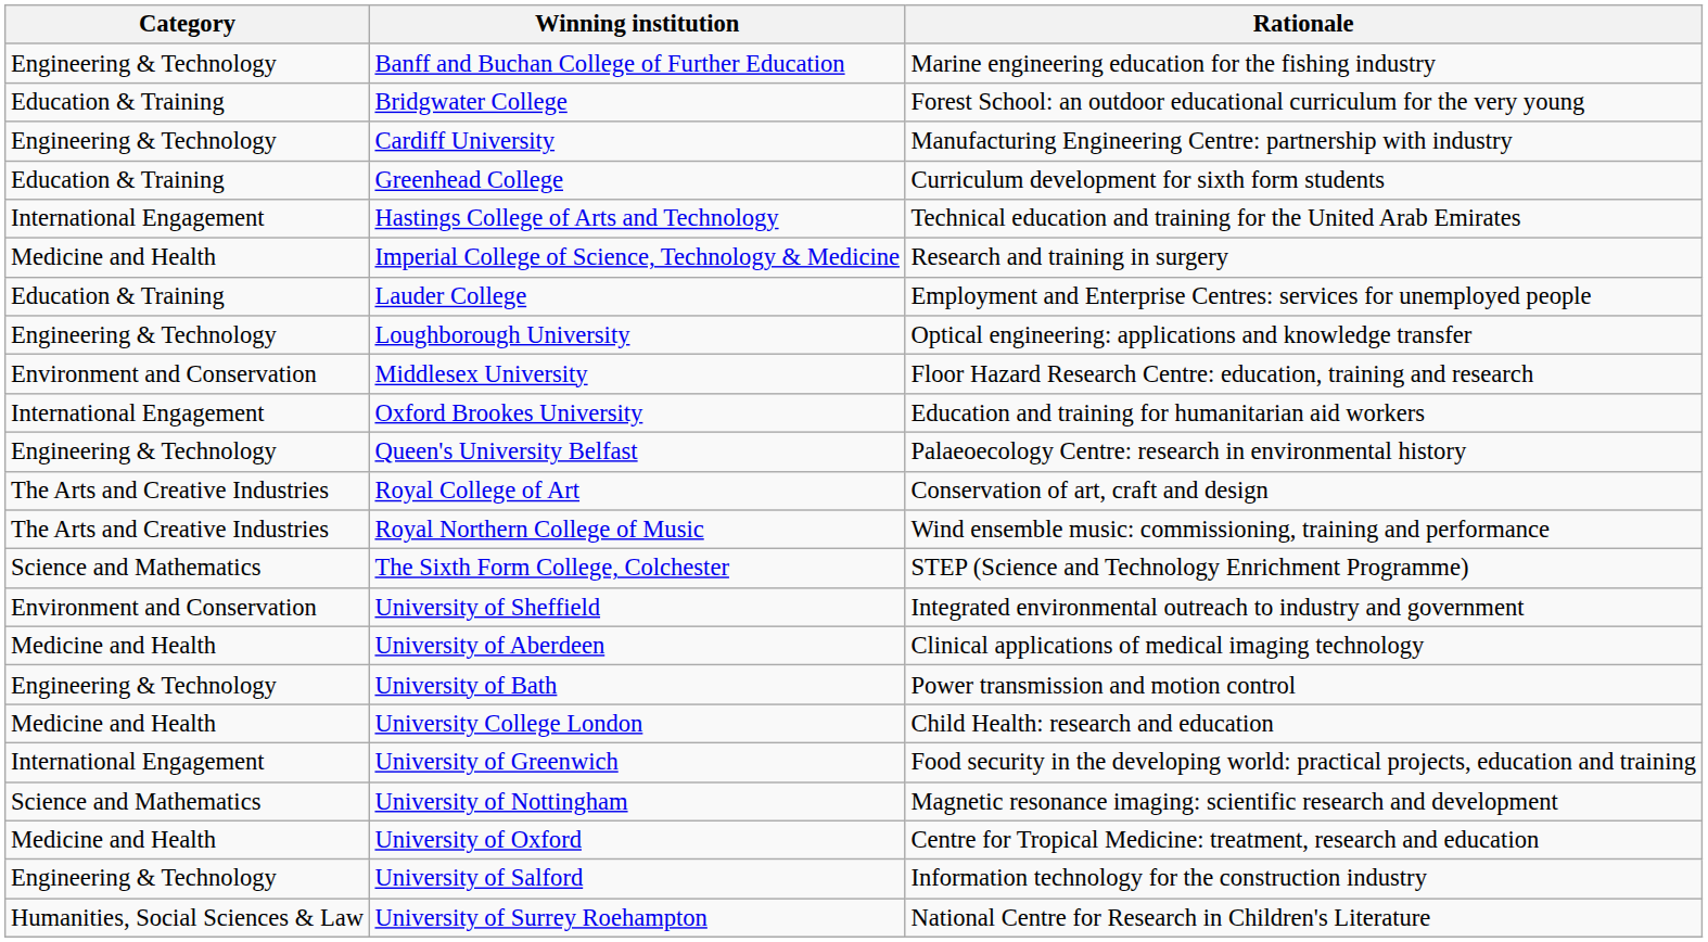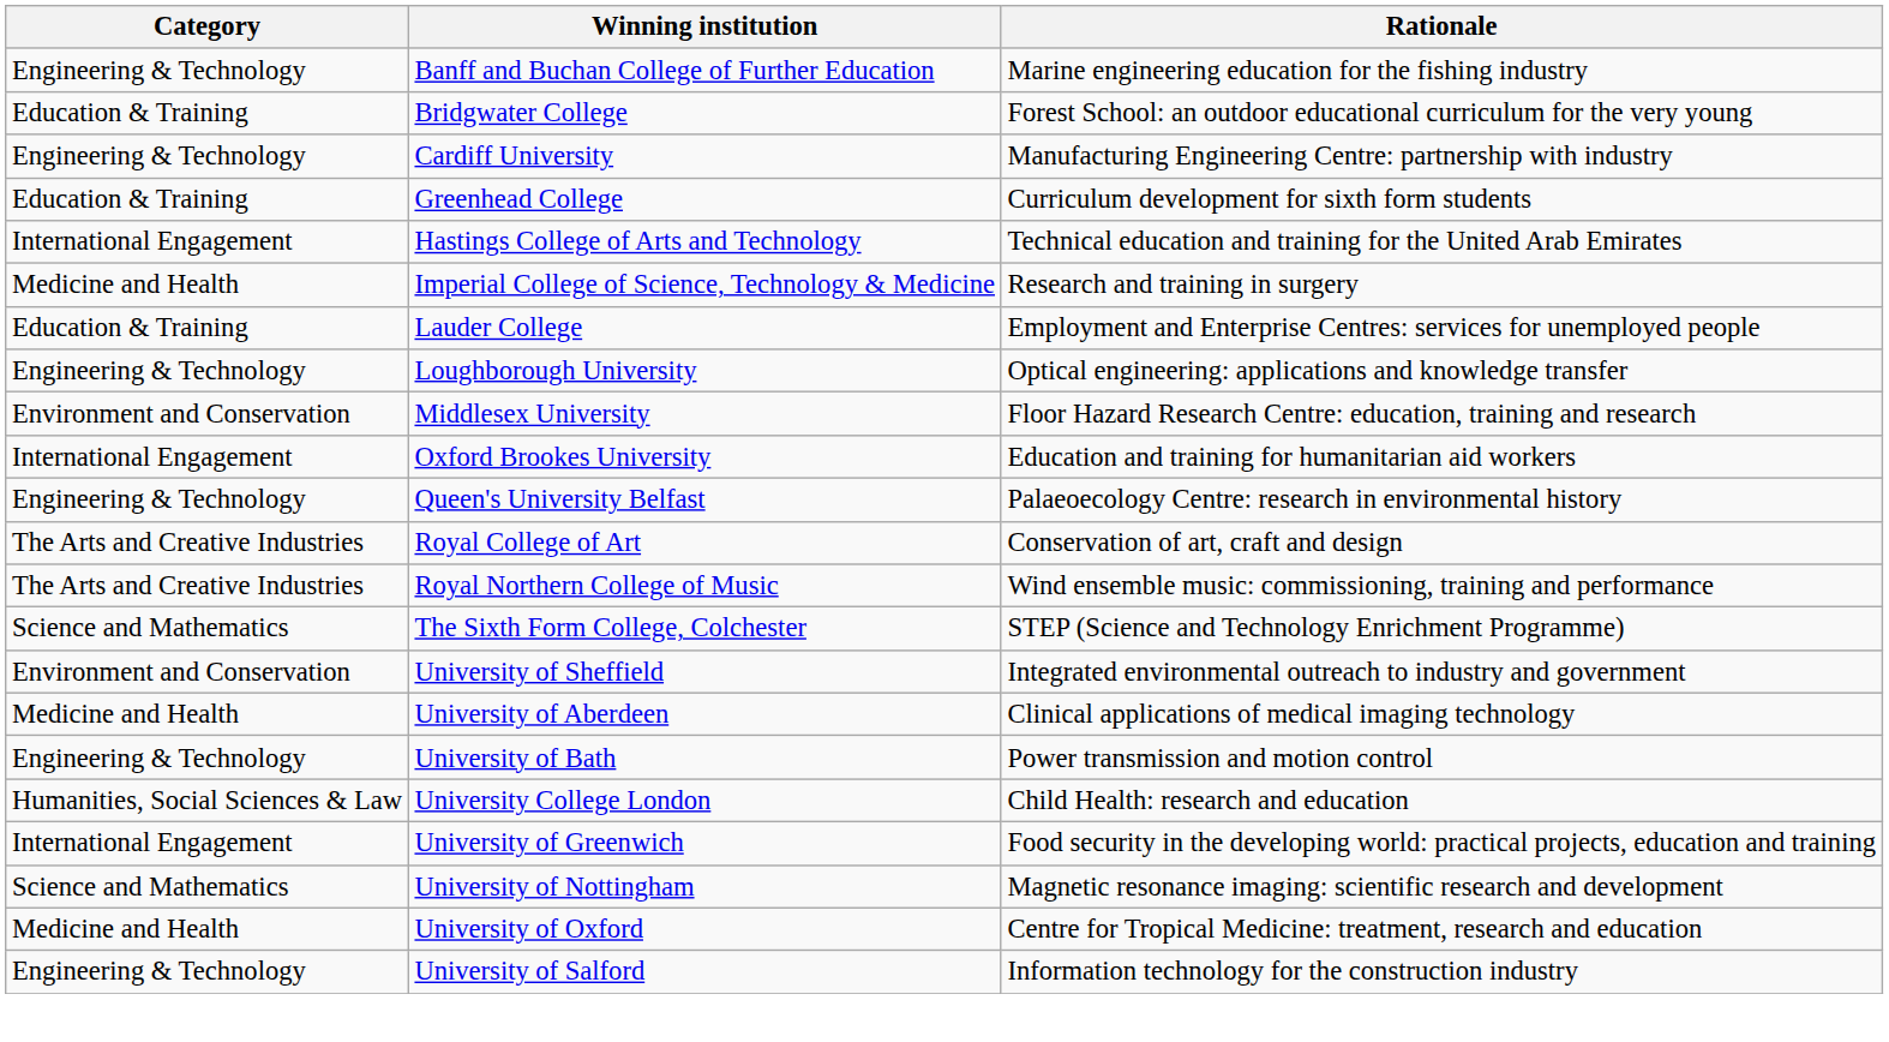 <table class="wikitable">
 <tr>
 <th>Category</th>
 <th>Winning institution</th>
 <th>Rationale</th>
 </tr>
 <tr>
 <td>Engineering & Technology</td>
 <td><a href='#'>Banff and Buchan College of Further Education</a></td>
 <td>Marine engineering education for the fishing industry</td>
 </tr>
 <tr>
 <td>Education & Training</td>
 <td><a href='#'>Bridgwater College</a></td>
 <td>Forest School: an outdoor educational curriculum for the very young</td>
 </tr>
 <tr>
 <td>Engineering & Technology</td>
 <td><a href='#'>Cardiff University</a></td>
 <td>Manufacturing Engineering Centre: partnership with industry</td>
 </tr>
 <tr>
 <td>Education & Training</td>
 <td><a href='#'>Greenhead College</a></td>
 <td>Curriculum development for sixth form students</td>
 </tr>
 <tr>
 <td>International Engagement</td>
 <td><a href='#'>Hastings College of Arts and Technology</a></td>
 <td>Technical education and training for the United Arab Emirates</td>
 </tr>
 <tr>
 <td>Medicine and Health</td>
 <td><a href='#'>Imperial College of Science, Technology & Medicine</a></td>
 <td>Research and training in surgery</td>
 </tr>
 <tr>
 <td>Education & Training</td>
 <td><a href='#'>Lauder College</a></td>
 <td>Employment and Enterprise Centres: services for unemployed people</td>
 </tr>
 <tr>
 <td>Engineering & Technology</td>
 <td><a href='#'>Loughborough University</a></td>
 <td>Optical engineering: applications and knowledge transfer</td>
 </tr>
 <tr>
 <td>Environment and Conservation</td>
 <td><a href='#'>Middlesex University</a></td>
 <td>Floor Hazard Research Centre: education, training and research</td>
 </tr>
 <tr>
 <td>International Engagement</td>
 <td><a href='#'>Oxford Brookes University</a></td>
 <td>Education and training for humanitarian aid workers</td>
 </tr>
 <tr>
 <td>Engineering & Technology</td>
 <td><a href='#'>Queen's University Belfast</a></td>
 <td>Palaeoecology Centre: research in environmental history</td>
 </tr>
 <tr>
 <td>The Arts and Creative Industries</td>
 <td><a href='#'>Royal College of Art</a></td>
 <td>Conservation of art, craft and design</td>
 </tr>
 <tr>
 <td>The Arts and Creative Industries</td>
 <td><a href='#'>Royal Northern College of Music</a></td>
 <td>Wind ensemble music: commissioning, training and performance</td>
 </tr>
 <tr>
 <td>Science and Mathematics</td>
 <td><a href='#'>The Sixth Form College, Colchester</a></td>
 <td>STEP (Science and Technology Enrichment Programme)</td>
 </tr>
 <tr>
 <td>Environment and Conservation</td>
 <td><a href='#'>University of Sheffield</a></td>
 <td>Integrated environmental outreach to industry and government</td>
 </tr>
 <tr>
 <td>Medicine and Health</td>
 <td><a href='#'>University of Aberdeen</a></td>
 <td>Clinical applications of medical imaging technology</td>
 </tr>
 <tr>
 <td>Engineering & Technology</td>
 <td><a href='#'>University of Bath</a></td>
 <td>Power transmission and motion control</td>
 </tr>
 <tr>
-<td>Medicine and Health</td>
+<td>Humanities, Social Sciences & Law</td>
 <td><a href='#'>University College London</a></td>
 <td>Child Health: research and education</td>
 </tr>
 <tr>
 <td>International Engagement</td>
 <td><a href='#'>University of Greenwich</a></td>
 <td>Food security in the developing world: practical projects, education and training</td>
 </tr>
 <tr>
 <td>Science and Mathematics</td>
 <td><a href='#'>University of Nottingham</a></td>
 <td>Magnetic resonance imaging: scientific research and development</td>
 </tr>
 <tr>
 <td>Medicine and Health</td>
 <td><a href='#'>University of Oxford</a></td>
 <td>Centre for Tropical Medicine: treatment, research and education</td>
 </tr>
 <tr>
 <td>Engineering & Technology</td>
 <td><a href='#'>University of Salford</a></td>
 <td>Information technology for the construction industry</td>
 </tr>
 <tr>
-<td>Humanities, Social Sciences & Law</td>
-<td><a href='#'>University of Surrey Roehampton</a></td>
-<td>National Centre for Research in Children's Literature</td>
-</tr>
-<tr>
 </tr>
 </table>
